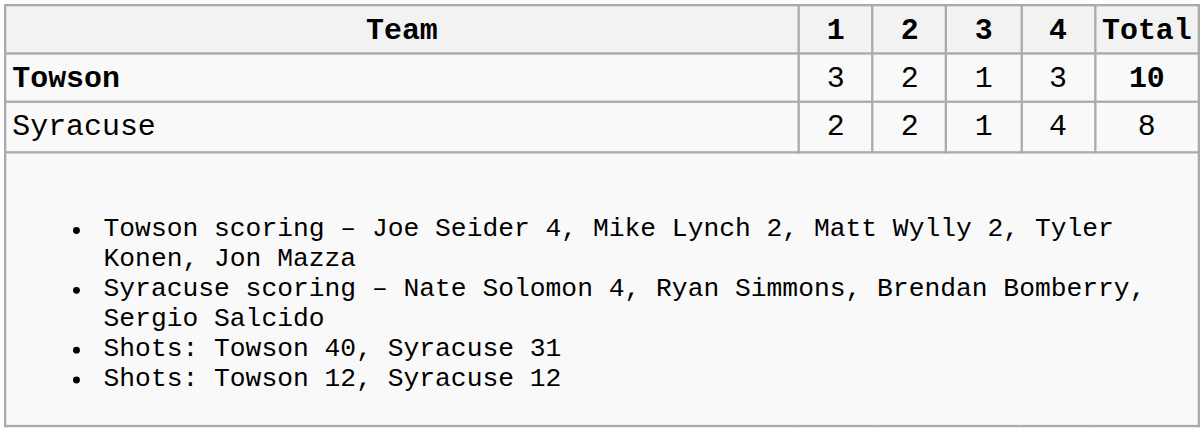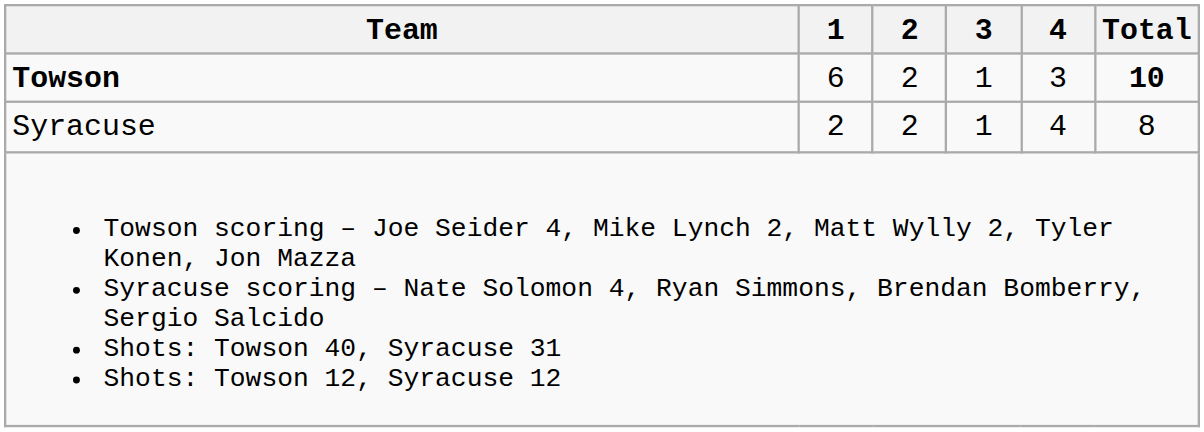 <table class="wikitable" style="text-align:center; max-width:40em">
 <tr>
 <th>Team</th>
 <th style="width:2em">1</th>
 <th style="width:2em">2</th>
 <th style="width:2em">3</th>
 <th style="width:2em">4</th>
 <th style="width:2em">Total</th>
 </tr>
 <tr>
 <td style="text-align:left"><strong>Towson</strong></td>
-<td>3</td>
+<td>6</td>
 <td>2</td>
 <td>1</td>
 <td>3</td>
 <td><strong>10</strong></td>
 </tr>
 <tr>
 <td style="text-align:left">Syracuse</td>
 <td>2</td>
 <td>2</td>
 <td>1</td>
 <td>4</td>
 <td>8</td>
 </tr>
 <tr>
 <td colspan=6 style="text-align:left; font-size:88%;"><br><ul><li>Towson scoring – Joe Seider 4, Mike Lynch 2, Matt Wylly 2, Tyler Konen, Jon Mazza</li><li>Syracuse scoring – Nate Solomon 4, Ryan Simmons, Brendan Bomberry, Sergio Salcido</li><li>Shots: Towson 40, Syracuse 31</li><li>Shots: Towson 12, Syracuse 12</li></ul></td>
 </tr>
 </table>
